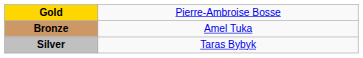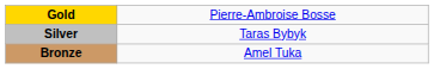 <table class="wikitable" style="text-align:center; " width="35%">
 <tr>
 <td bgcolor="gold"><strong>Gold</strong></td>
 <td><a href='#'>Pierre-Ambroise Bosse</a><br>  <small><em></em></small></td>
 </tr>
 <tr>
+<td bgcolor="silver"><strong>Silver</strong></td>
+<td><a href='#'>Taras Bybyk</a><br>  <small><em></em></small></td>
+</tr>
+<tr>
 <td bgcolor="CC9966"><strong>Bronze</strong></td>
 <td><a href='#'>Amel Tuka</a><br>  <small><em></em></small></td>
 </tr>
-<tr>
-<td bgcolor="silver"><strong>Silver</strong></td>
-<td><a href='#'>Taras Bybyk</a><br>  <small><em></em></small></td>
-</tr>
 </table>
